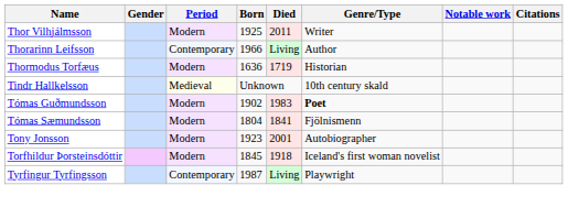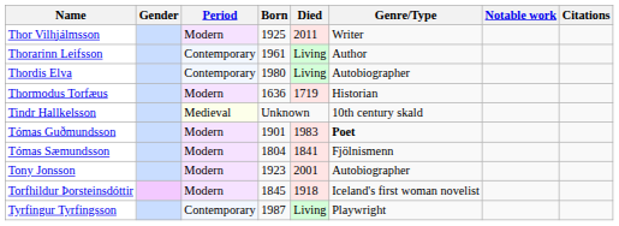 <table class="wikitable sortable sort-under" summary="The first column lists the names, starting with given name, then surname. The next column gives the gender. The next three columns give details on when the individual lived, then the specialisation of the individual, with a notable work and citations following.">
 <tr>
 <th scope="col">Name</th>
 <th scope="col">Gender</th>
 <th scope="col" class="unsortable"><a href='#'>Period</a></th>
 <th scope="col">Born</th>
 <th scope="col">Died</th>
 <th scope="col" class="unsortable" abbr="type">Genre/Type</th>
 <th class="unsortable" scope="col"><a href='#'>Notable work</a></th>
 <th scope="col" class="unsortable">Citations</th>
 </tr>
 <tr>
 <td style="background:white"><a href='#'>Thor Vilhjálmsson</a></td>
 <td style="background:#c9ddff"></td>
 <td style="background:#f6e2ff">Modern</td>
 <td>1925</td>
 <td style="background:#ffe5e5">2011</td>
 <td>Writer</td>
 <td></td>
 <td></td>
 </tr>
 <tr>
 <td style="background:white"><a href='#'>Thorarinn Leifsson</a></td>
 <td style="background:#c9ddff"></td>
 <td style="background:#f2f7ff">Contemporary</td>
-<td>1966</td>
+<td>1961</td>
 <td style="background:#d3ffd8">Living</td>
 <td>Author</td>
+<td></td>
+<td></td>
+</tr>
+<tr>
+<td style="background:white"><a href='#'>Thordis Elva</a></td>
+<td style="background:#c9ddff"></td>
+<td style="background:#f2f7ff">Contemporary</td>
+<td>1980</td>
+<td style="background:#d3ffd8">Living</td>
+<td>Autobiographer</td>
 <td></td>
 <td></td>
 </tr>
 <tr>
 <td style="background:white"><a href='#'>Thormodus Torfæus</a></td>
 <td style="background:#c9ddff"></td>
 <td style="background:#f6e2ff">Modern</td>
 <td>1636</td>
 <td style="background:#ffe5e5">1719</td>
 <td>Historian</td>
 <td></td>
 <td></td>
 </tr>
 <tr>
 <td style="background:white"><a href='#'>Tindr Hallkelsson</a></td>
 <td style="background:#c9ddff"></td>
 <td style="background:#fdffea">Medieval</td>
 <td colspan="2">Unknown</td>
 <td>10th century skald</td>
 <td></td>
 <td></td>
 </tr>
 <tr>
 <td style="background:white"><a href='#'>Tómas Guðmundsson</a></td>
 <td style="background:#c9ddff"></td>
 <td style="background:#f6e2ff">Modern</td>
-<td>1902</td>
+<td>1901</td>
 <td style="background:#ffe5e5">1983</td>
 <td><strong>Poet</strong></td>
 <td></td>
 <td></td>
 </tr>
 <tr>
 <td style="background:white"><a href='#'>Tómas Sæmundsson</a></td>
 <td style="background:#c9ddff"></td>
 <td style="background:#f6e2ff">Modern</td>
 <td>1804</td>
 <td style="background:#ffe5e5">1841</td>
 <td>Fjölnismenn</td>
 <td></td>
 <td></td>
 </tr>
 <tr>
 <td style="background:white"><a href='#'>Tony Jonsson</a></td>
 <td style="background:#c9ddff"></td>
 <td style="background:#f6e2ff">Modern</td>
 <td>1923</td>
 <td style="background:#ffe5e5">2001</td>
 <td>Autobiographer</td>
 <td></td>
 <td></td>
 </tr>
 <tr>
 <td style="background:white"><a href='#'>Torfhildur Þorsteinsdóttir</a></td>
 <td style="background:#f3c9ff"></td>
 <td style="background:#f6e2ff">Modern</td>
 <td>1845</td>
 <td style="background:#ffe5e5">1918</td>
 <td>Iceland's first woman novelist</td>
 <td></td>
 <td></td>
 </tr>
 <tr>
 <td style="background:white"><a href='#'>Tyrfingur Tyrfingsson</a></td>
 <td style="background:#c9ddff"></td>
 <td style="background:#f2f7ff">Contemporary</td>
 <td>1987</td>
 <td style="background:#d3ffd8">Living</td>
 <td>Playwright</td>
 <td></td>
 <td></td>
 </tr>
 </table>
